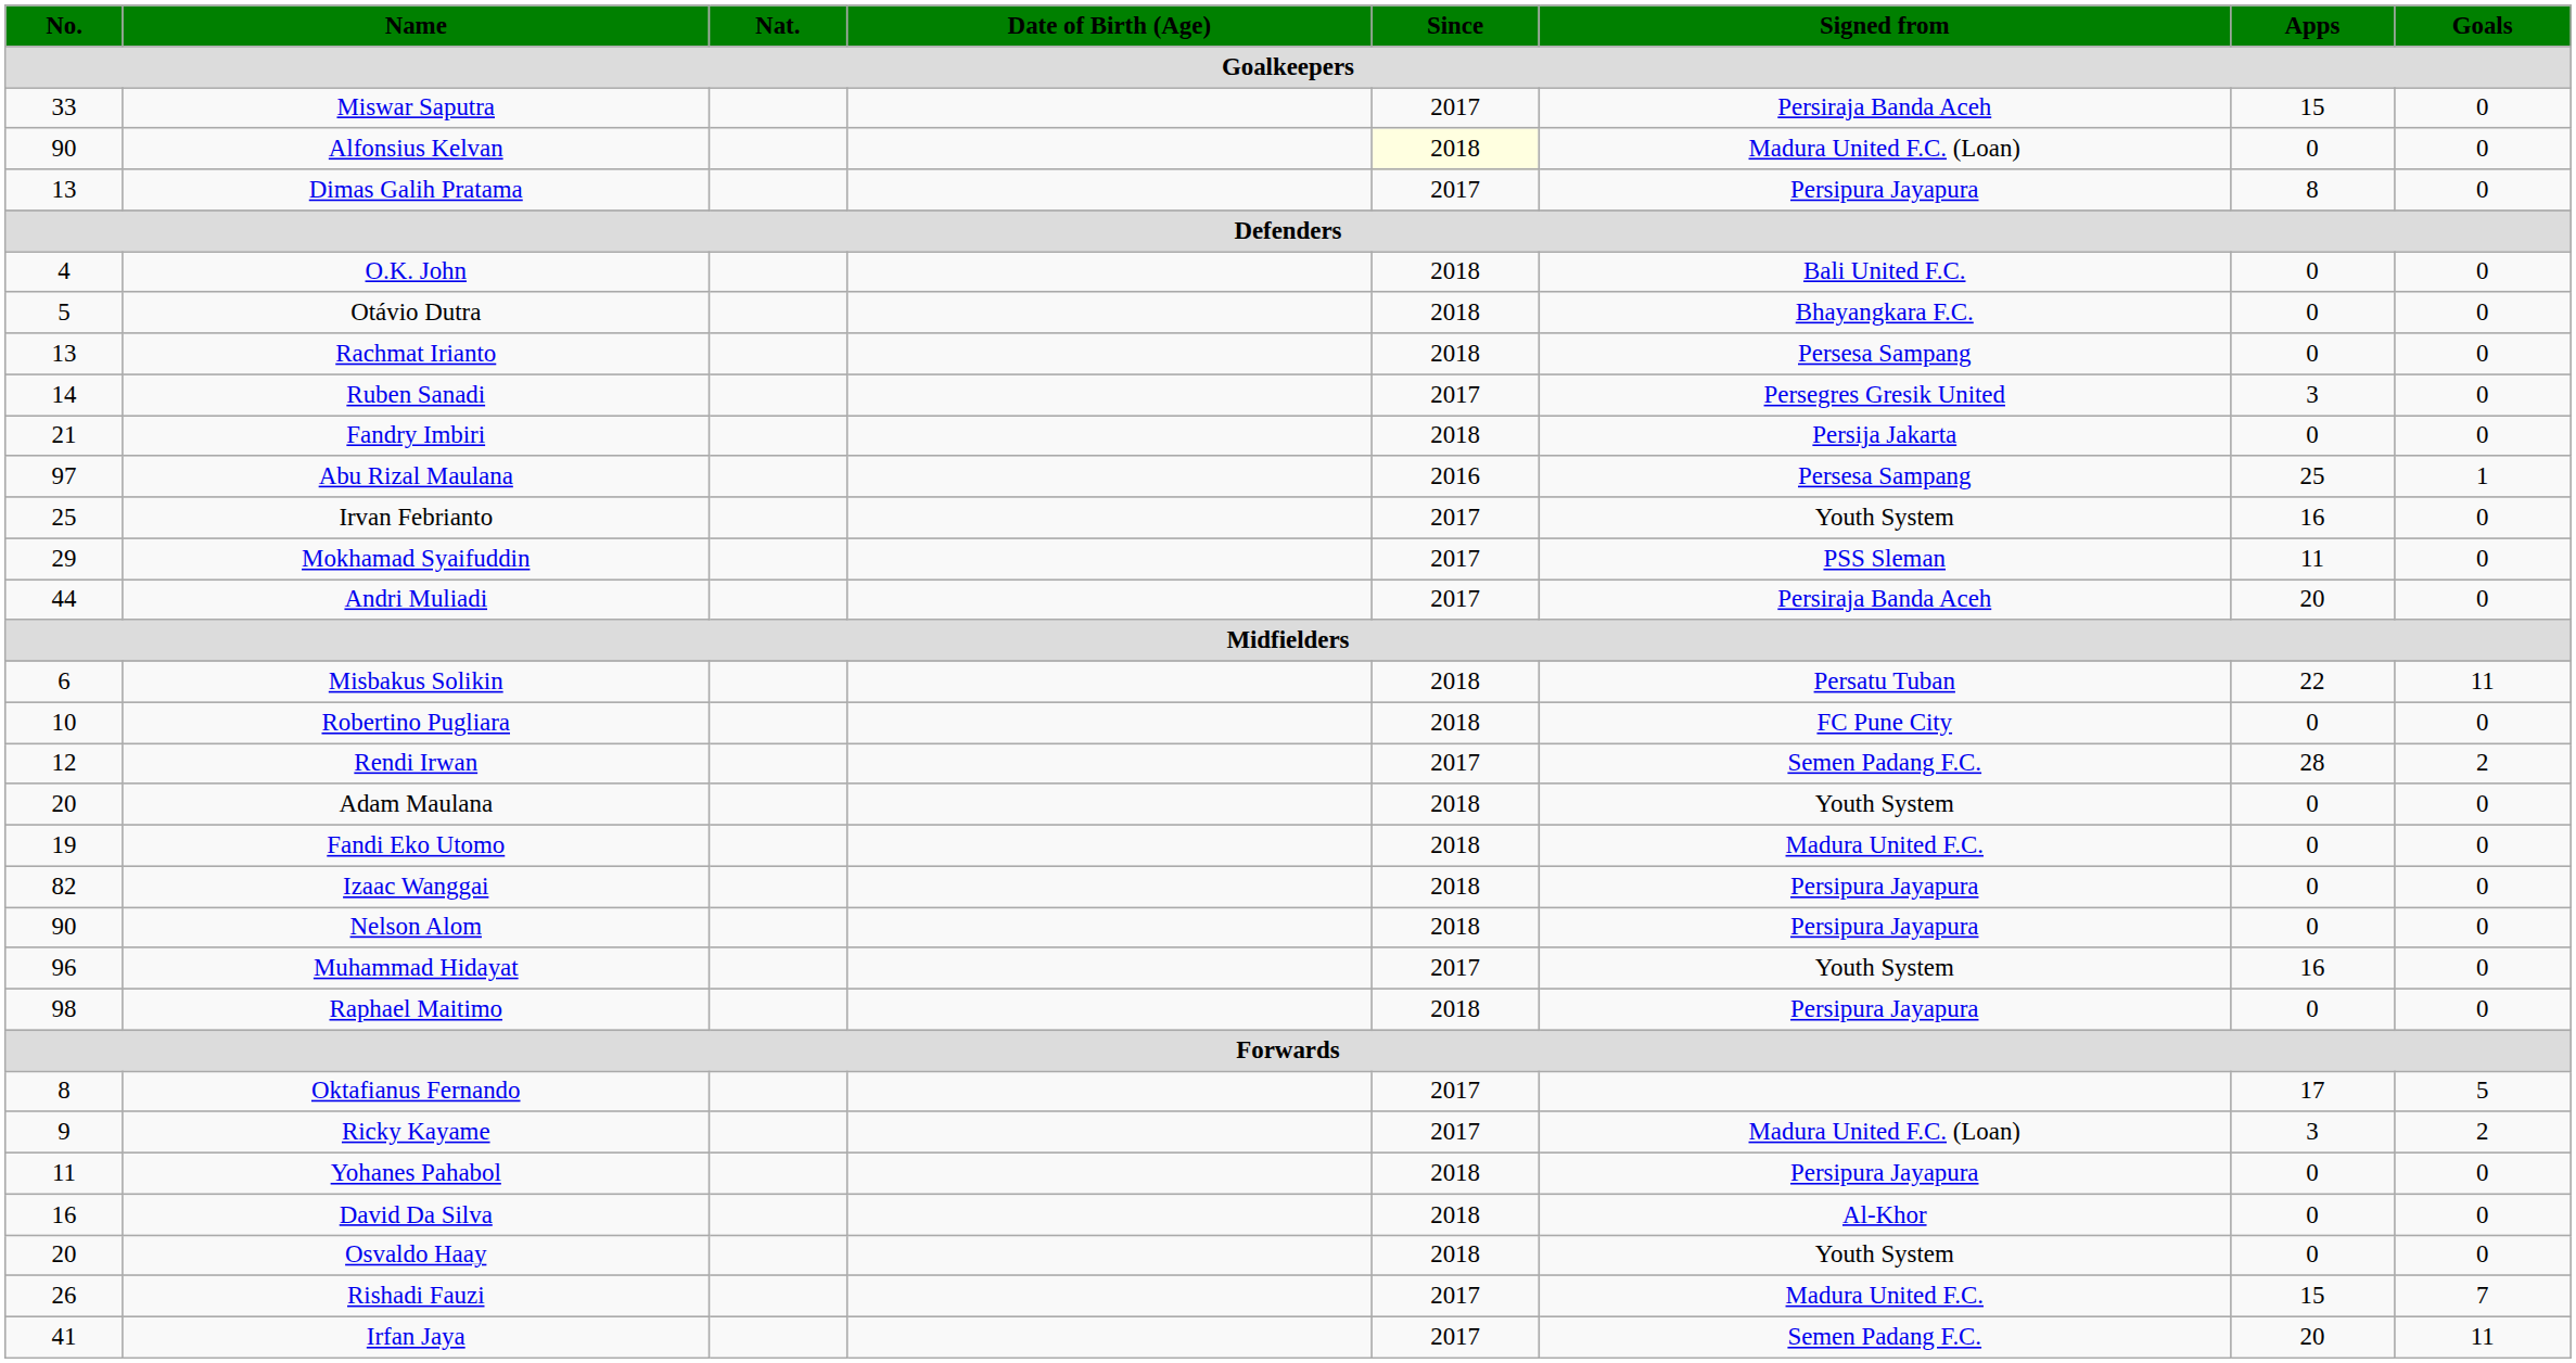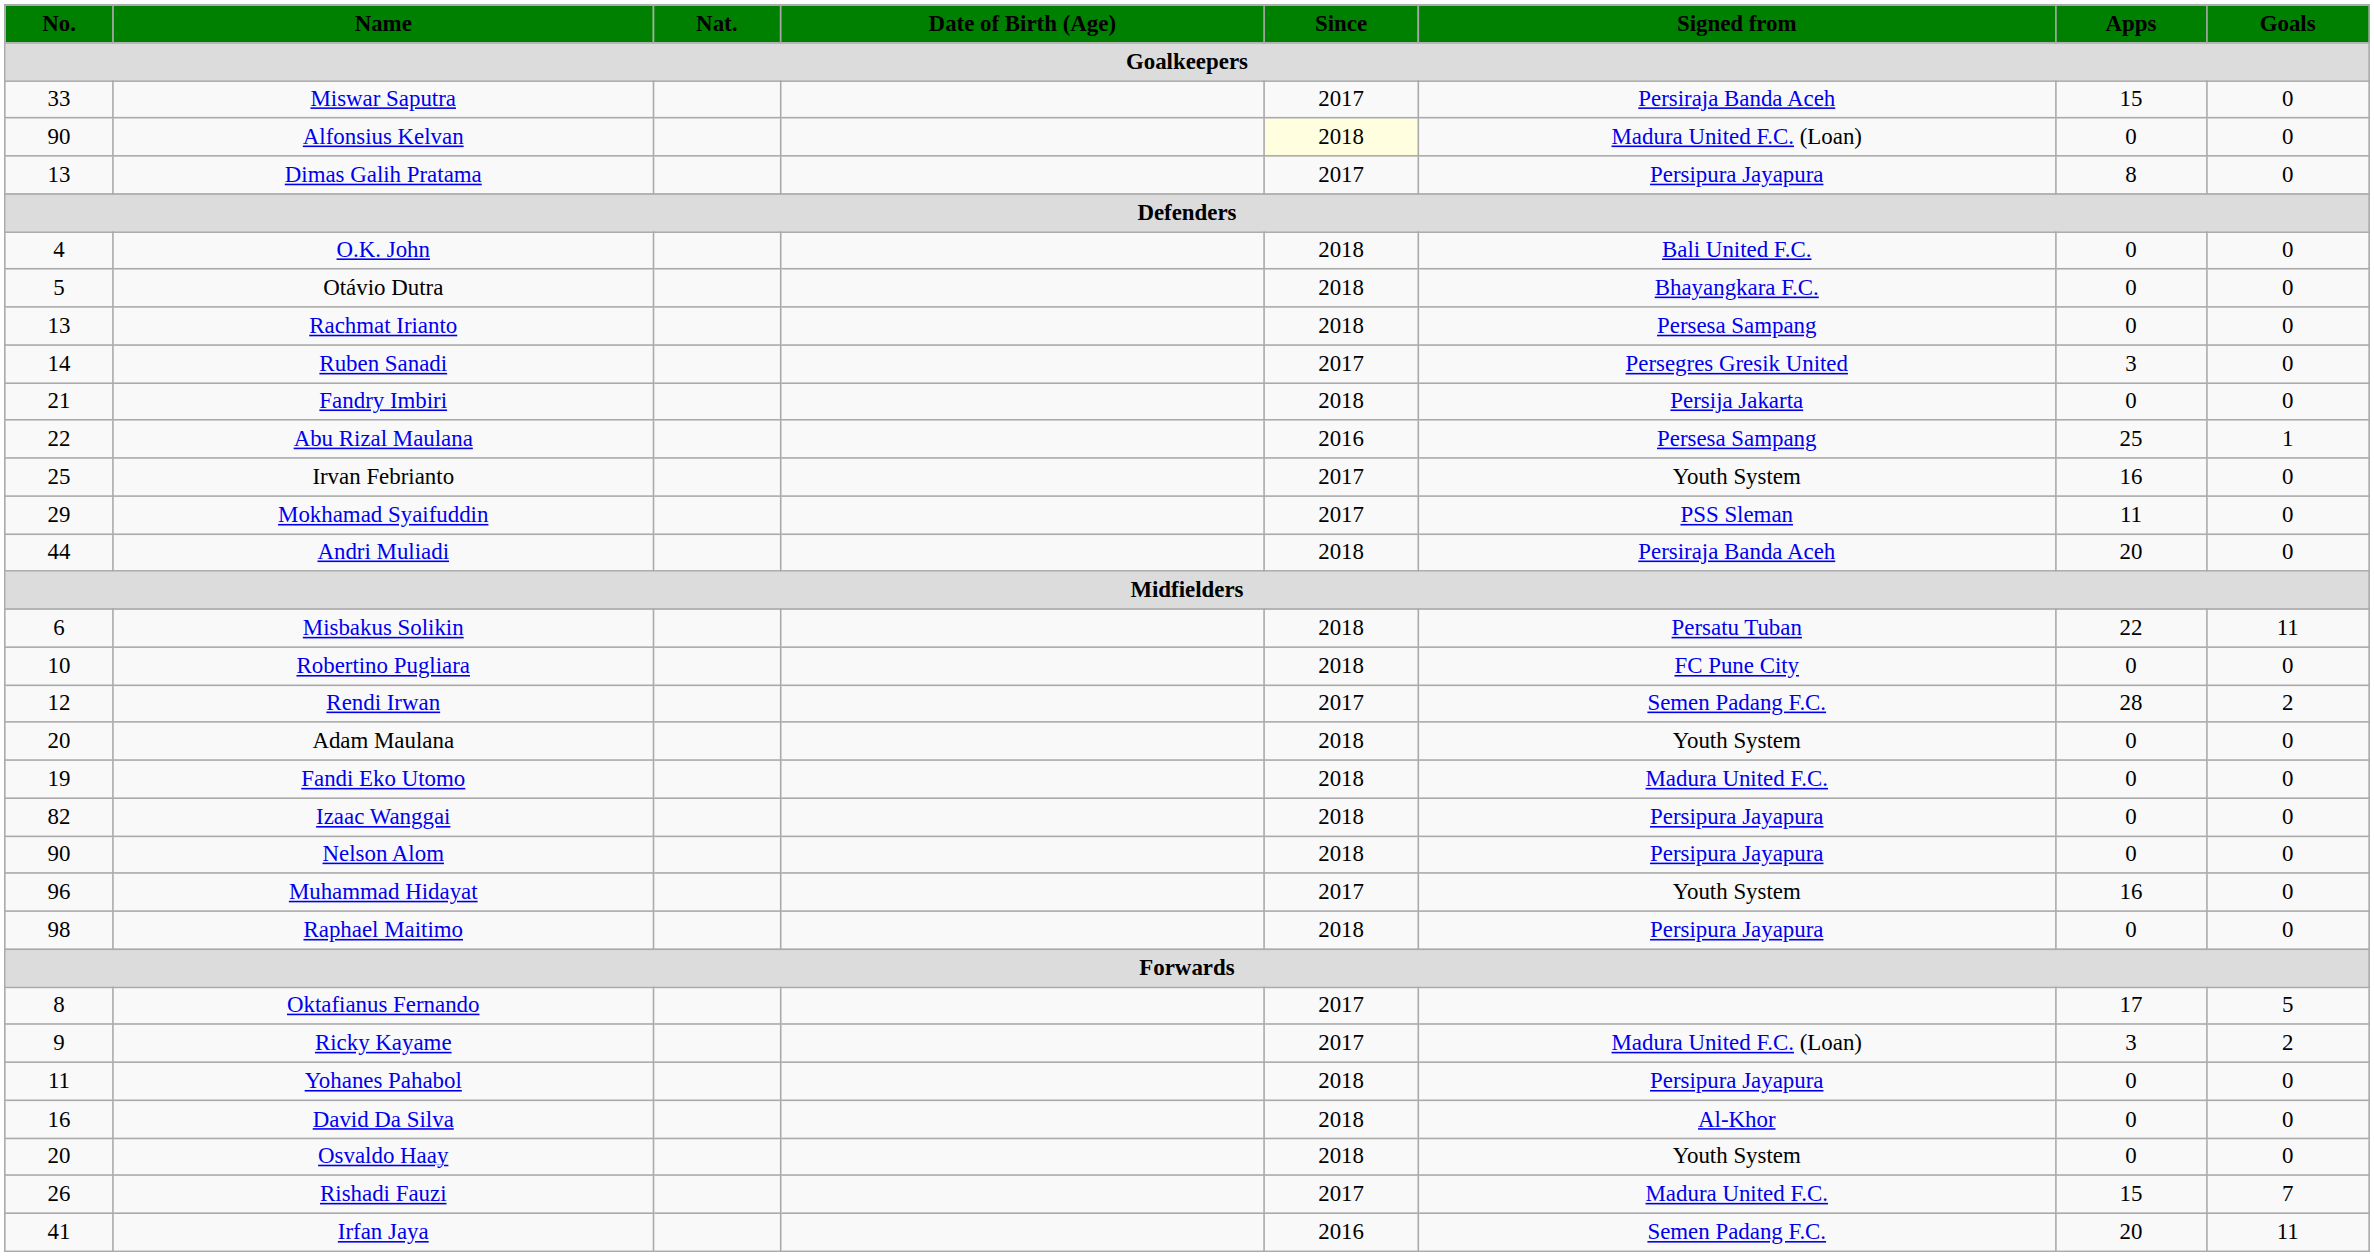 <table class="wikitable" style="text-align: center; font-size:90%; width:75%;">
 <tr>
 <th style="background:Green; color:black; text-align:center;">No.</th>
 <th style="background:Green; color:black; text-align:center;">Name</th>
 <th style="background:Green; color:black; text-align:center;">Nat.</th>
 <th style="background:Green; color:black; text-align:center;">Date of Birth (Age)</th>
 <th style="background:Green; color:black; text-align:center;">Since</th>
 <th style="background:Green; color:black; text-align:center;">Signed from</th>
 <th style="background:Green; color:black; text-align:center;">Apps</th>
 <th style="background:Green; color:black; text-align:center;">Goals</th>
 </tr>
 <tr>
 <th colspan="8" style="background:#dcdcdc; text-align:center;">Goalkeepers</th>
 </tr>
 <tr>
 <td>33</td>
 <td><a href='#'>Miswar Saputra</a></td>
 <td></td>
 <td></td>
 <td>2017</td>
 <td> <a href='#'>Persiraja Banda Aceh</a></td>
 <td>15</td>
 <td>0</td>
 </tr>
 <tr>
 <td>90</td>
 <td><a href='#'>Alfonsius Kelvan</a></td>
 <td></td>
 <td></td>
 <td style="background: lightyellow;">2018</td>
 <td> <a href='#'>Madura United F.C.</a> (Loan)</td>
 <td>0</td>
 <td>0</td>
 </tr>
 <tr>
 <td>13</td>
 <td><a href='#'>Dimas Galih Pratama</a></td>
 <td></td>
 <td></td>
 <td>2017</td>
 <td> <a href='#'>Persipura Jayapura</a></td>
 <td>8</td>
 <td>0</td>
 </tr>
 <tr>
 <th colspan="8" style="background:#dcdcdc; text-align:center;">Defenders</th>
 </tr>
 <tr>
 <td>4</td>
 <td><a href='#'>O.K. John</a></td>
 <td></td>
 <td></td>
 <td>2018</td>
 <td> <a href='#'>Bali United F.C.</a></td>
 <td>0</td>
 <td>0</td>
 </tr>
 <tr>
 <td>5</td>
 <td>Otávio Dutra</td>
 <td></td>
 <td></td>
 <td>2018</td>
 <td> <a href='#'>Bhayangkara F.C.</a></td>
 <td>0</td>
 <td>0</td>
 </tr>
 <tr>
 <td>13</td>
 <td><a href='#'>Rachmat Irianto</a></td>
 <td></td>
 <td></td>
 <td>2018</td>
 <td> <a href='#'>Persesa Sampang</a></td>
 <td>0</td>
 <td>0</td>
 </tr>
 <tr>
 <td>14</td>
 <td><a href='#'>Ruben Sanadi</a></td>
 <td></td>
 <td></td>
 <td>2017</td>
 <td> <a href='#'>Persegres Gresik United</a></td>
 <td>3</td>
 <td>0</td>
 </tr>
 <tr>
 <td>21</td>
 <td><a href='#'>Fandry Imbiri</a></td>
 <td></td>
 <td></td>
 <td>2018</td>
 <td> <a href='#'>Persija Jakarta</a></td>
 <td>0</td>
 <td>0</td>
 </tr>
 <tr>
-<td>97</td>
+<td>22</td>
 <td><a href='#'>Abu Rizal Maulana</a></td>
 <td></td>
 <td></td>
 <td>2016</td>
 <td> <a href='#'>Persesa Sampang</a></td>
 <td>25</td>
 <td>1</td>
 </tr>
 <tr>
 <td>25</td>
 <td>Irvan Febrianto</td>
 <td></td>
 <td></td>
 <td>2017</td>
 <td> Youth System</td>
 <td>16</td>
 <td>0</td>
 </tr>
 <tr>
 <td>29</td>
 <td><a href='#'>Mokhamad Syaifuddin</a></td>
 <td></td>
 <td></td>
 <td>2017</td>
 <td> <a href='#'>PSS Sleman</a></td>
 <td>11</td>
 <td>0</td>
 </tr>
 <tr>
 <td>44</td>
 <td><a href='#'>Andri Muliadi</a></td>
 <td></td>
 <td></td>
-<td>2017</td>
+<td>2018</td>
 <td> <a href='#'>Persiraja Banda Aceh</a></td>
 <td>20</td>
 <td>0</td>
 </tr>
 <tr>
 <th colspan="25"  style="background:#dcdcdc; text-align:center;">Midfielders</th>
 </tr>
 <tr>
 <td>6</td>
 <td><a href='#'>Misbakus Solikin</a></td>
 <td></td>
 <td></td>
 <td>2018</td>
 <td> <a href='#'>Persatu Tuban</a></td>
 <td>22</td>
 <td>11</td>
 </tr>
 <tr>
 <td>10</td>
 <td><a href='#'>Robertino Pugliara</a></td>
 <td></td>
 <td></td>
 <td>2018</td>
 <td> <a href='#'>FC Pune City</a></td>
 <td>0</td>
 <td>0</td>
 </tr>
 <tr>
 <td>12</td>
 <td><a href='#'>Rendi Irwan</a></td>
 <td></td>
 <td></td>
 <td>2017</td>
 <td> <a href='#'>Semen Padang F.C.</a></td>
 <td>28</td>
 <td>2</td>
 </tr>
 <tr>
 <td>20</td>
 <td>Adam Maulana</td>
 <td></td>
 <td></td>
 <td>2018</td>
 <td> Youth System</td>
 <td>0</td>
 <td>0</td>
 </tr>
 <tr>
 <td>19</td>
 <td><a href='#'>Fandi Eko Utomo</a></td>
 <td></td>
 <td></td>
 <td>2018</td>
 <td> <a href='#'>Madura United F.C.</a></td>
 <td>0</td>
 <td>0</td>
 </tr>
 <tr>
 <td>82</td>
 <td><a href='#'>Izaac Wanggai</a></td>
 <td></td>
 <td></td>
 <td>2018</td>
 <td> <a href='#'>Persipura Jayapura</a></td>
 <td>0</td>
 <td>0</td>
 </tr>
 <tr>
 <td>90</td>
 <td><a href='#'>Nelson Alom</a></td>
 <td></td>
 <td></td>
 <td>2018</td>
 <td> <a href='#'>Persipura Jayapura</a></td>
 <td>0</td>
 <td>0</td>
 </tr>
 <tr>
 <td>96</td>
 <td><a href='#'>Muhammad Hidayat</a></td>
 <td></td>
 <td></td>
 <td>2017</td>
 <td> Youth System</td>
 <td>16</td>
 <td>0</td>
 </tr>
 <tr>
 <td>98</td>
 <td><a href='#'>Raphael Maitimo</a></td>
 <td></td>
 <td></td>
 <td>2018</td>
 <td> <a href='#'>Persipura Jayapura</a></td>
 <td>0</td>
 <td>0</td>
 </tr>
 <tr>
 <th colspan="25"  style="background:#dcdcdc; text-align:center;">Forwards</th>
 </tr>
 <tr>
 <td>8</td>
 <td><a href='#'>Oktafianus Fernando</a></td>
 <td></td>
 <td></td>
 <td>2017</td>
 <td></td>
 <td>17</td>
 <td>5</td>
 </tr>
 <tr>
 <td>9</td>
 <td><a href='#'>Ricky Kayame</a></td>
 <td></td>
 <td></td>
 <td>2017</td>
 <td> <a href='#'>Madura United F.C.</a> (Loan)</td>
 <td>3</td>
 <td>2</td>
 </tr>
 <tr>
 <td>11</td>
 <td><a href='#'>Yohanes Pahabol</a></td>
 <td></td>
 <td></td>
 <td>2018</td>
 <td> <a href='#'>Persipura Jayapura</a></td>
 <td>0</td>
 <td>0</td>
 </tr>
 <tr>
 <td>16</td>
 <td><a href='#'>David Da Silva</a></td>
 <td></td>
 <td></td>
 <td>2018</td>
 <td> <a href='#'>Al-Khor</a></td>
 <td>0</td>
 <td>0</td>
 </tr>
 <tr>
 <td>20</td>
 <td><a href='#'>Osvaldo Haay</a></td>
 <td></td>
 <td></td>
 <td>2018</td>
 <td> Youth System</td>
 <td>0</td>
 <td>0</td>
 </tr>
 <tr>
 <td>26</td>
 <td><a href='#'>Rishadi Fauzi</a></td>
 <td></td>
 <td></td>
 <td>2017</td>
 <td> <a href='#'>Madura United F.C.</a></td>
 <td>15</td>
 <td>7</td>
 </tr>
 <tr>
 <td>41</td>
 <td><a href='#'>Irfan Jaya</a></td>
 <td></td>
 <td></td>
-<td>2017</td>
+<td>2016</td>
 <td> <a href='#'>Semen Padang F.C.</a></td>
 <td>20</td>
 <td>11</td>
 </tr>
 </table>
